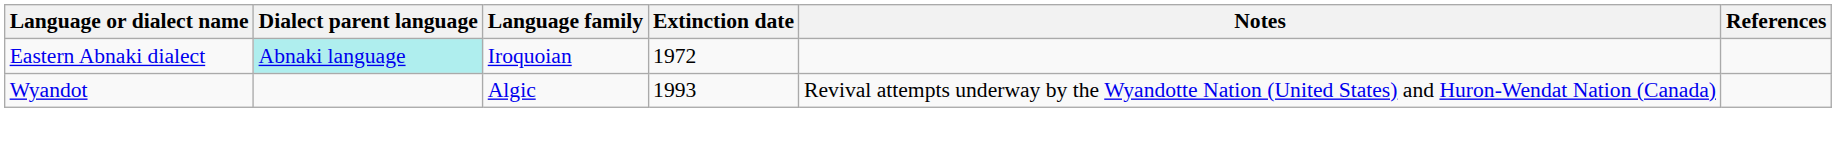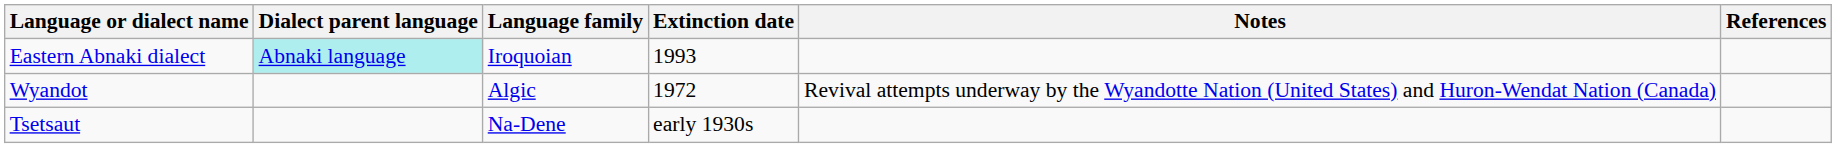 <table class="wikitable sortable">
 <tr>
 <th>Language or dialect name</th>
 <th>Dialect parent language</th>
 <th>Language family</th>
 <th>Extinction date</th>
 <th>Notes</th>
 <th>References</th>
 </tr>
 <tr>
 <td><a href='#'>Eastern Abnaki dialect</a></td>
 <td style="background: paleturquoise;"><a href='#'>Abnaki language</a></td>
 <td><a href='#'>Iroquoian</a></td>
-<td>1972</td>
+<td>1993</td>
 <td></td>
 <td></td>
 </tr>
 <tr>
 <td><a href='#'>Wyandot</a></td>
 <td></td>
 <td><a href='#'>Algic</a></td>
-<td>1993</td>
+<td>1972</td>
 <td>Revival attempts underway by the <a href='#'>Wyandotte Nation (United States)</a> and <a href='#'>Huron-Wendat Nation (Canada)</a></td>
 <td></td>
 </tr>
+<tr>
+<td><a href='#'>Tsetsaut</a></td>
+<td></td>
+<td><a href='#'>Na-Dene</a></td>
+<td>early 1930s</td>
+<td></td>
+<td></td>
+</tr>
 </table>
